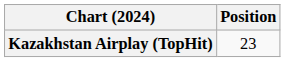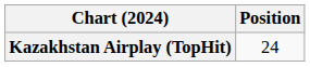 <table class="wikitable plainrowheaders">
 <tr>
 <th>Chart (2024)</th>
 <th>Position</th>
 </tr>
 <tr>
 <th scope="row">Kazakhstan Airplay (TopHit)</th>
-<td align="center">23</td>
+<td align="center">24</td>
 </tr>
 </table>
